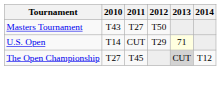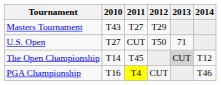 <table class="wikitable" style="font-size:95%;text-align:center;">
 <tr>
 <th>Tournament</th>
 <th>2010</th>
 <th>2011</th>
 <th>2012</th>
 <th>2013</th>
 <th>2014</th>
 </tr>
 <tr>
 <td align=left><a href='#'>Masters Tournament</a></td>
 <td>T43</td>
 <td>T27</td>
-<td>T50</td>
+<td>T29</td>
 <td style="background:#eeeeee;"></td>
 <td style="background:#eeeeee;"></td>
 </tr>
 <tr>
 <td align=left><a href='#'>U.S. Open</a></td>
-<td>T14</td>
+<td>T27</td>
 <td>CUT</td>
-<td>T29</td>
-<td style="background: lightyellow;">71</td>
+<td>T50</td>
+<td>71</td>
 <td style="background:#eeeeee;"></td>
 </tr>
 <tr>
 <td align=left><a href='#'>The Open Championship</a></td>
-<td>T27</td>
+<td>T14</td>
 <td>T45</td>
 <td style="background:#eeeeee;"></td>
 <td style="background: lightgrey;">CUT</td>
 <td>T12</td>
 </tr>
+<tr>
+<td align=left><a href='#'>PGA Championship</a></td>
+<td>T16</td>
+<td style="background:yellow;">T4</td>
+<td>CUT</td>
+<td style="background:#eeeeee;"></td>
+<td>T46</td>
+</tr>
 </table>
